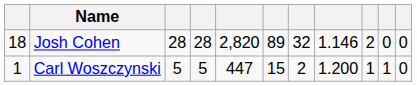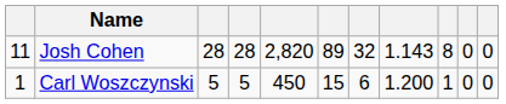 <table class="wikitable sortable" style="text-align:center; font-size:100%;">
 <tr>
 <th></th>
 <th>Name</th>
 <th></th>
 <th></th>
 <th></th>
 <th></th>
 <th></th>
 <th></th>
 <th></th>
 <th></th>
 <th></th>
 </tr>
 <tr>
-<td>18</td>
+<td>11</td>
 <td align=left> <a href='#'>Josh Cohen</a></td>
 <td>28</td>
 <td>28</td>
 <td>2,820</td>
 <td>89</td>
 <td>32</td>
-<td>1.146</td>
-<td>2</td>
+<td>1.143</td>
+<td>8</td>
 <td>0</td>
 <td>0</td>
 </tr>
 <tr>
 <td>1</td>
 <td align=left> <a href='#'>Carl Woszczynski</a></td>
 <td>5</td>
 <td>5</td>
-<td>447</td>
+<td>450</td>
 <td>15</td>
-<td>2</td>
+<td>6</td>
 <td>1.200</td>
 <td>1</td>
-<td>1</td>
+<td>0</td>
 <td>0</td>
 </tr>
 </table>
